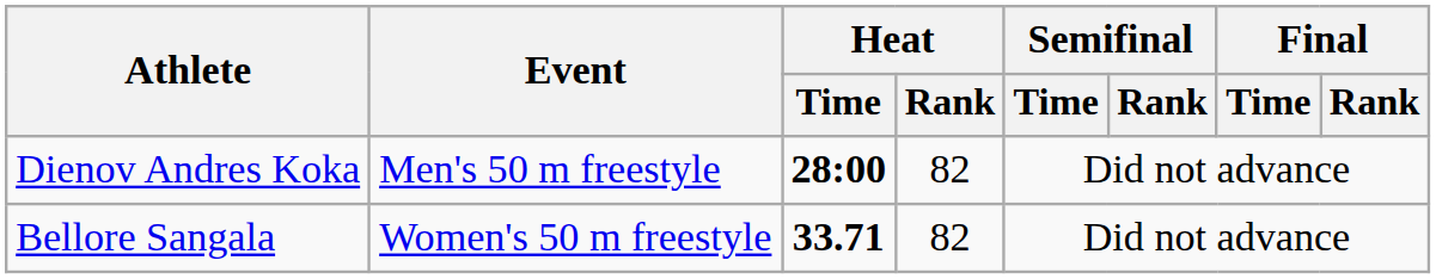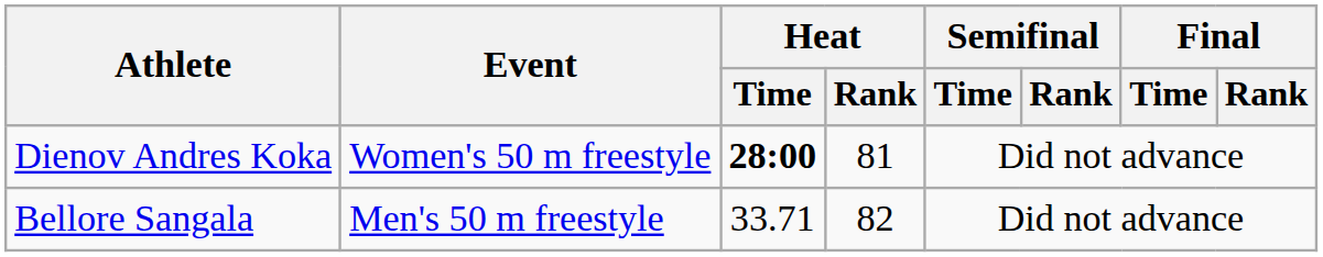 <table class=wikitable style="font-size:90%">
 <tr>
 <th rowspan="2">Athlete</th>
 <th rowspan="2">Event</th>
 <th colspan="2">Heat</th>
 <th colspan="2">Semifinal</th>
 <th colspan="2">Final</th>
 </tr>
 <tr style="font-size:95%">
 <th>Time</th>
 <th>Rank</th>
 <th>Time</th>
 <th>Rank</th>
 <th>Time</th>
 <th>Rank</th>
 </tr>
 <tr align=center>
 <td align=left><a href='#'>Dienov Andres Koka</a></td>
-<td align=left><a href='#'>Men's 50 m freestyle</a></td>
+<td align=left><a href='#'>Women's 50 m freestyle</a></td>
 <td><strong>28:00</strong></td>
-<td>82</td>
+<td>81</td>
 <td colspan=4>Did not advance</td>
 </tr>
 <tr align=center>
 <td align=left><a href='#'>Bellore Sangala</a></td>
-<td align=left><a href='#'>Women's 50 m freestyle</a></td>
-<td><strong>33.71</strong></td>
+<td align=left><a href='#'>Men's 50 m freestyle</a></td>
+<td>33.71</td>
 <td>82</td>
 <td colspan=4>Did not advance</td>
 </tr>
 </table>
